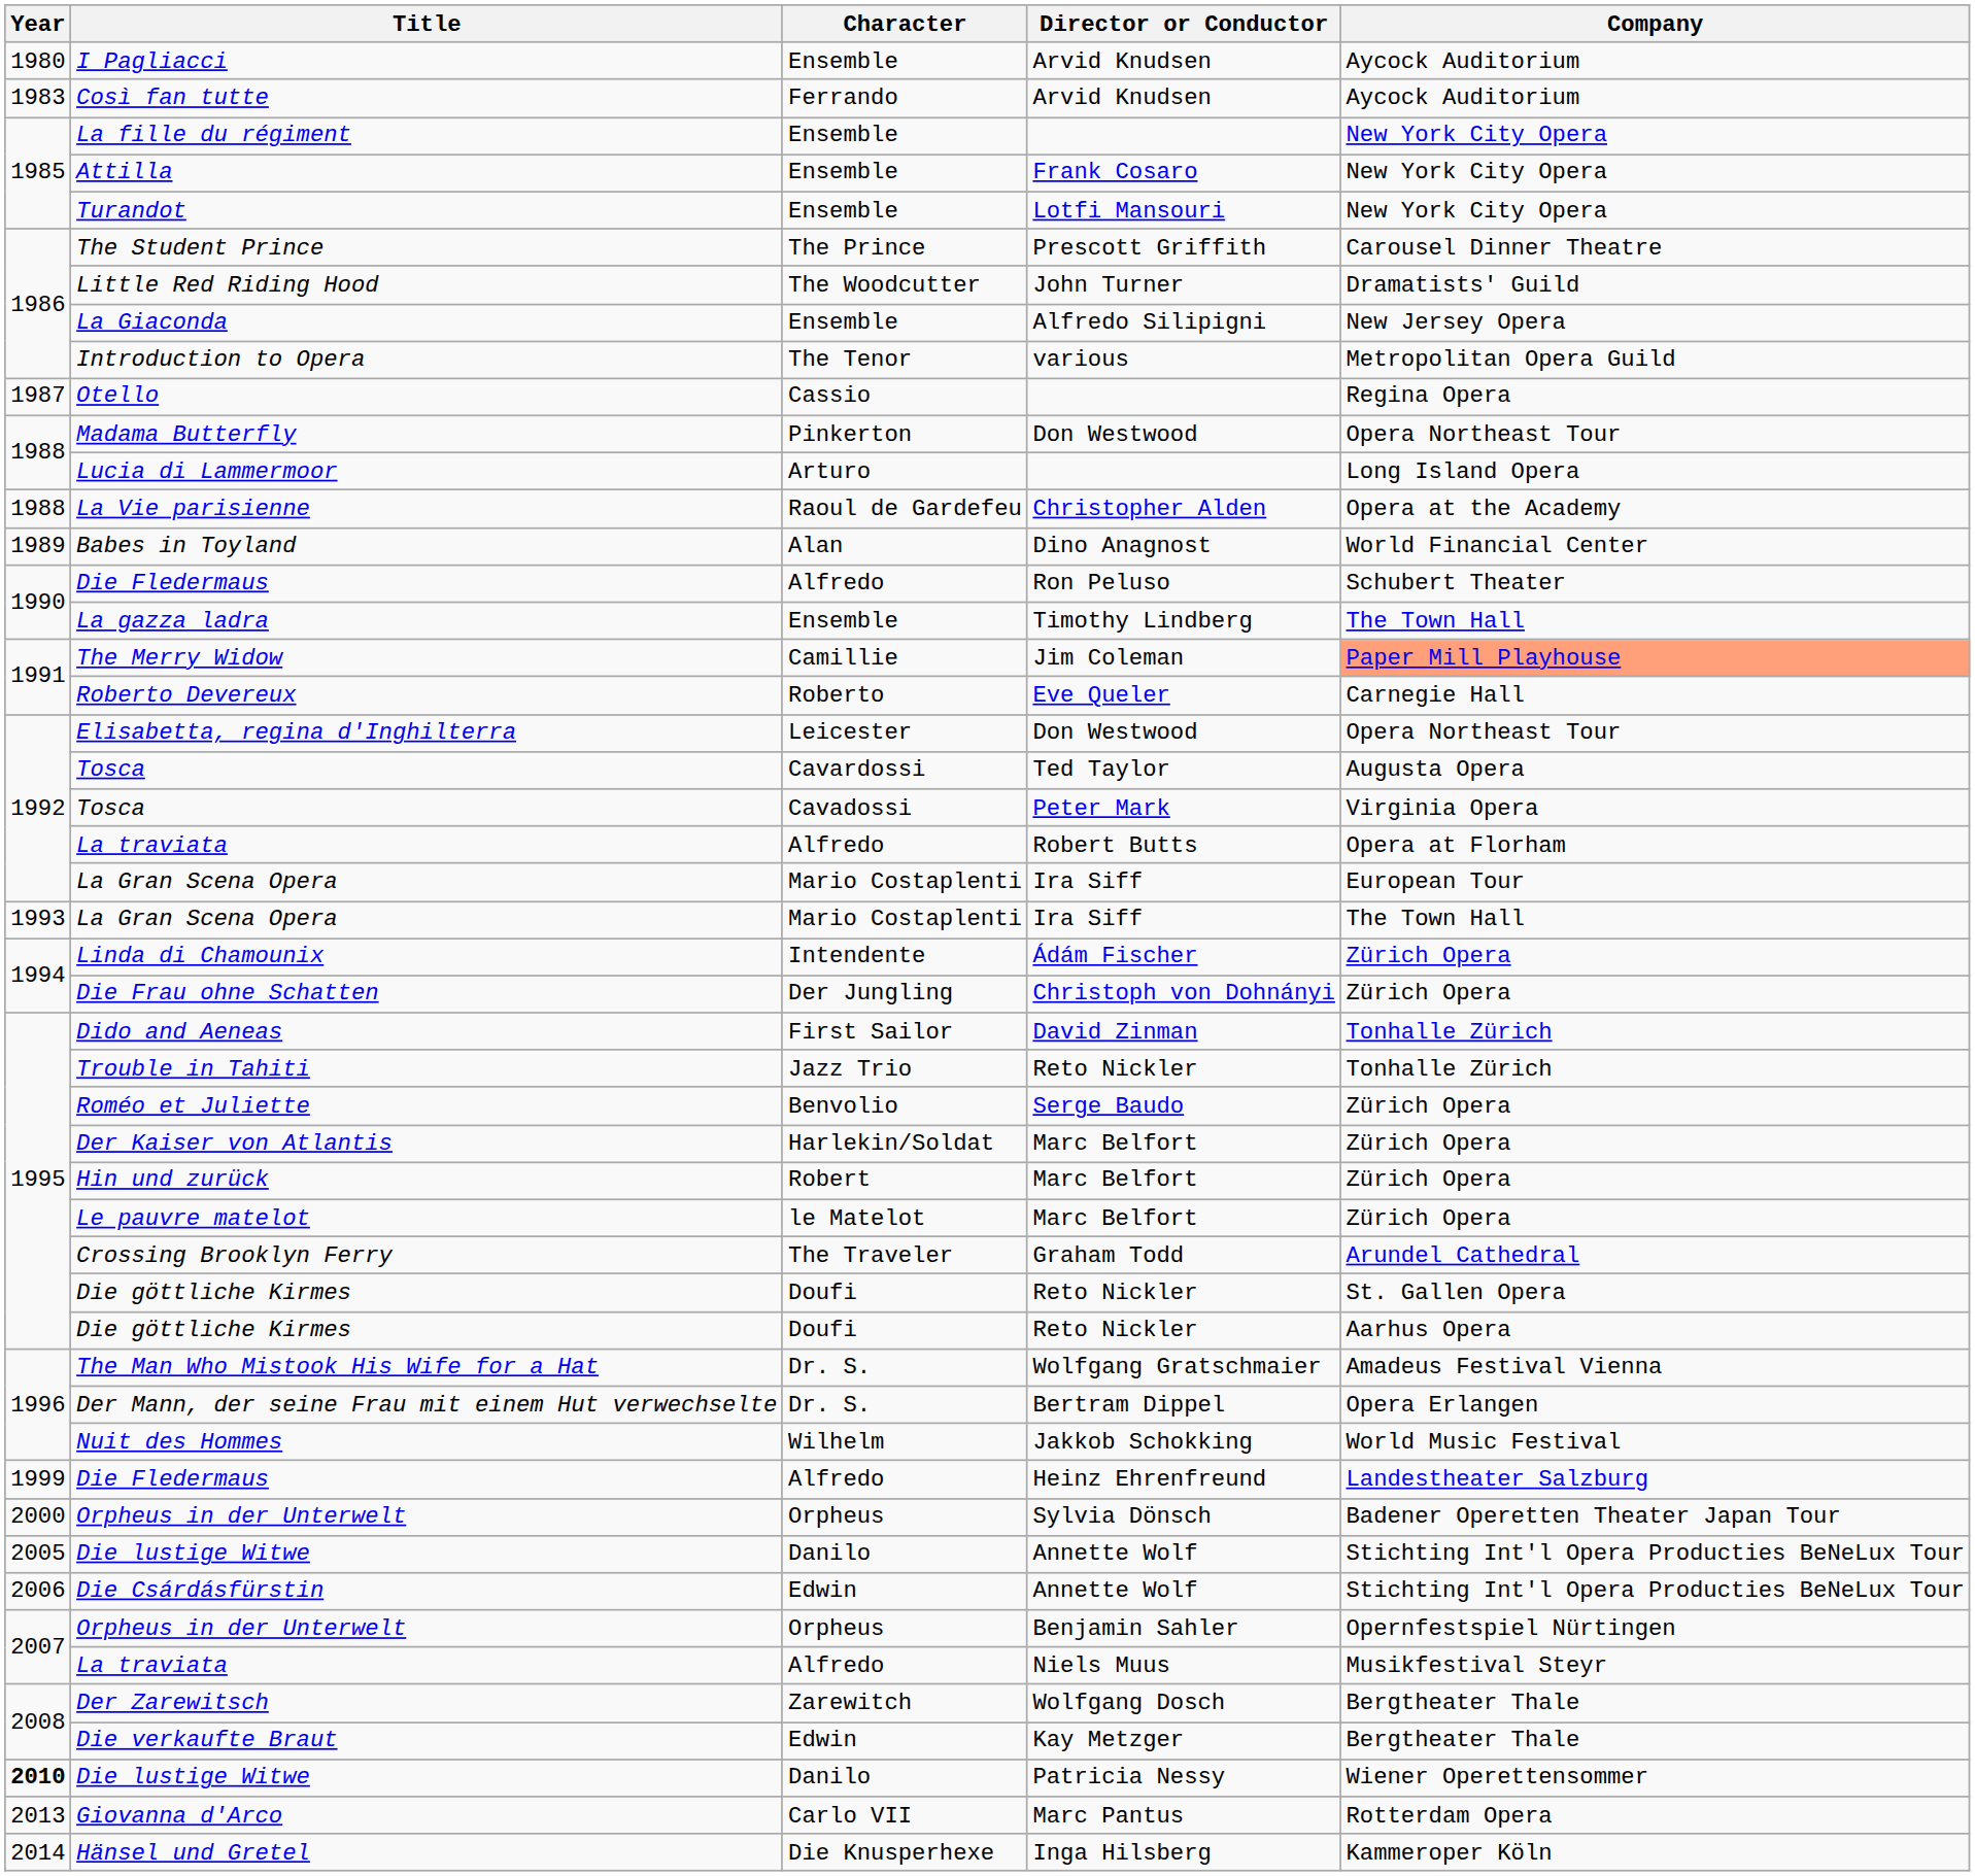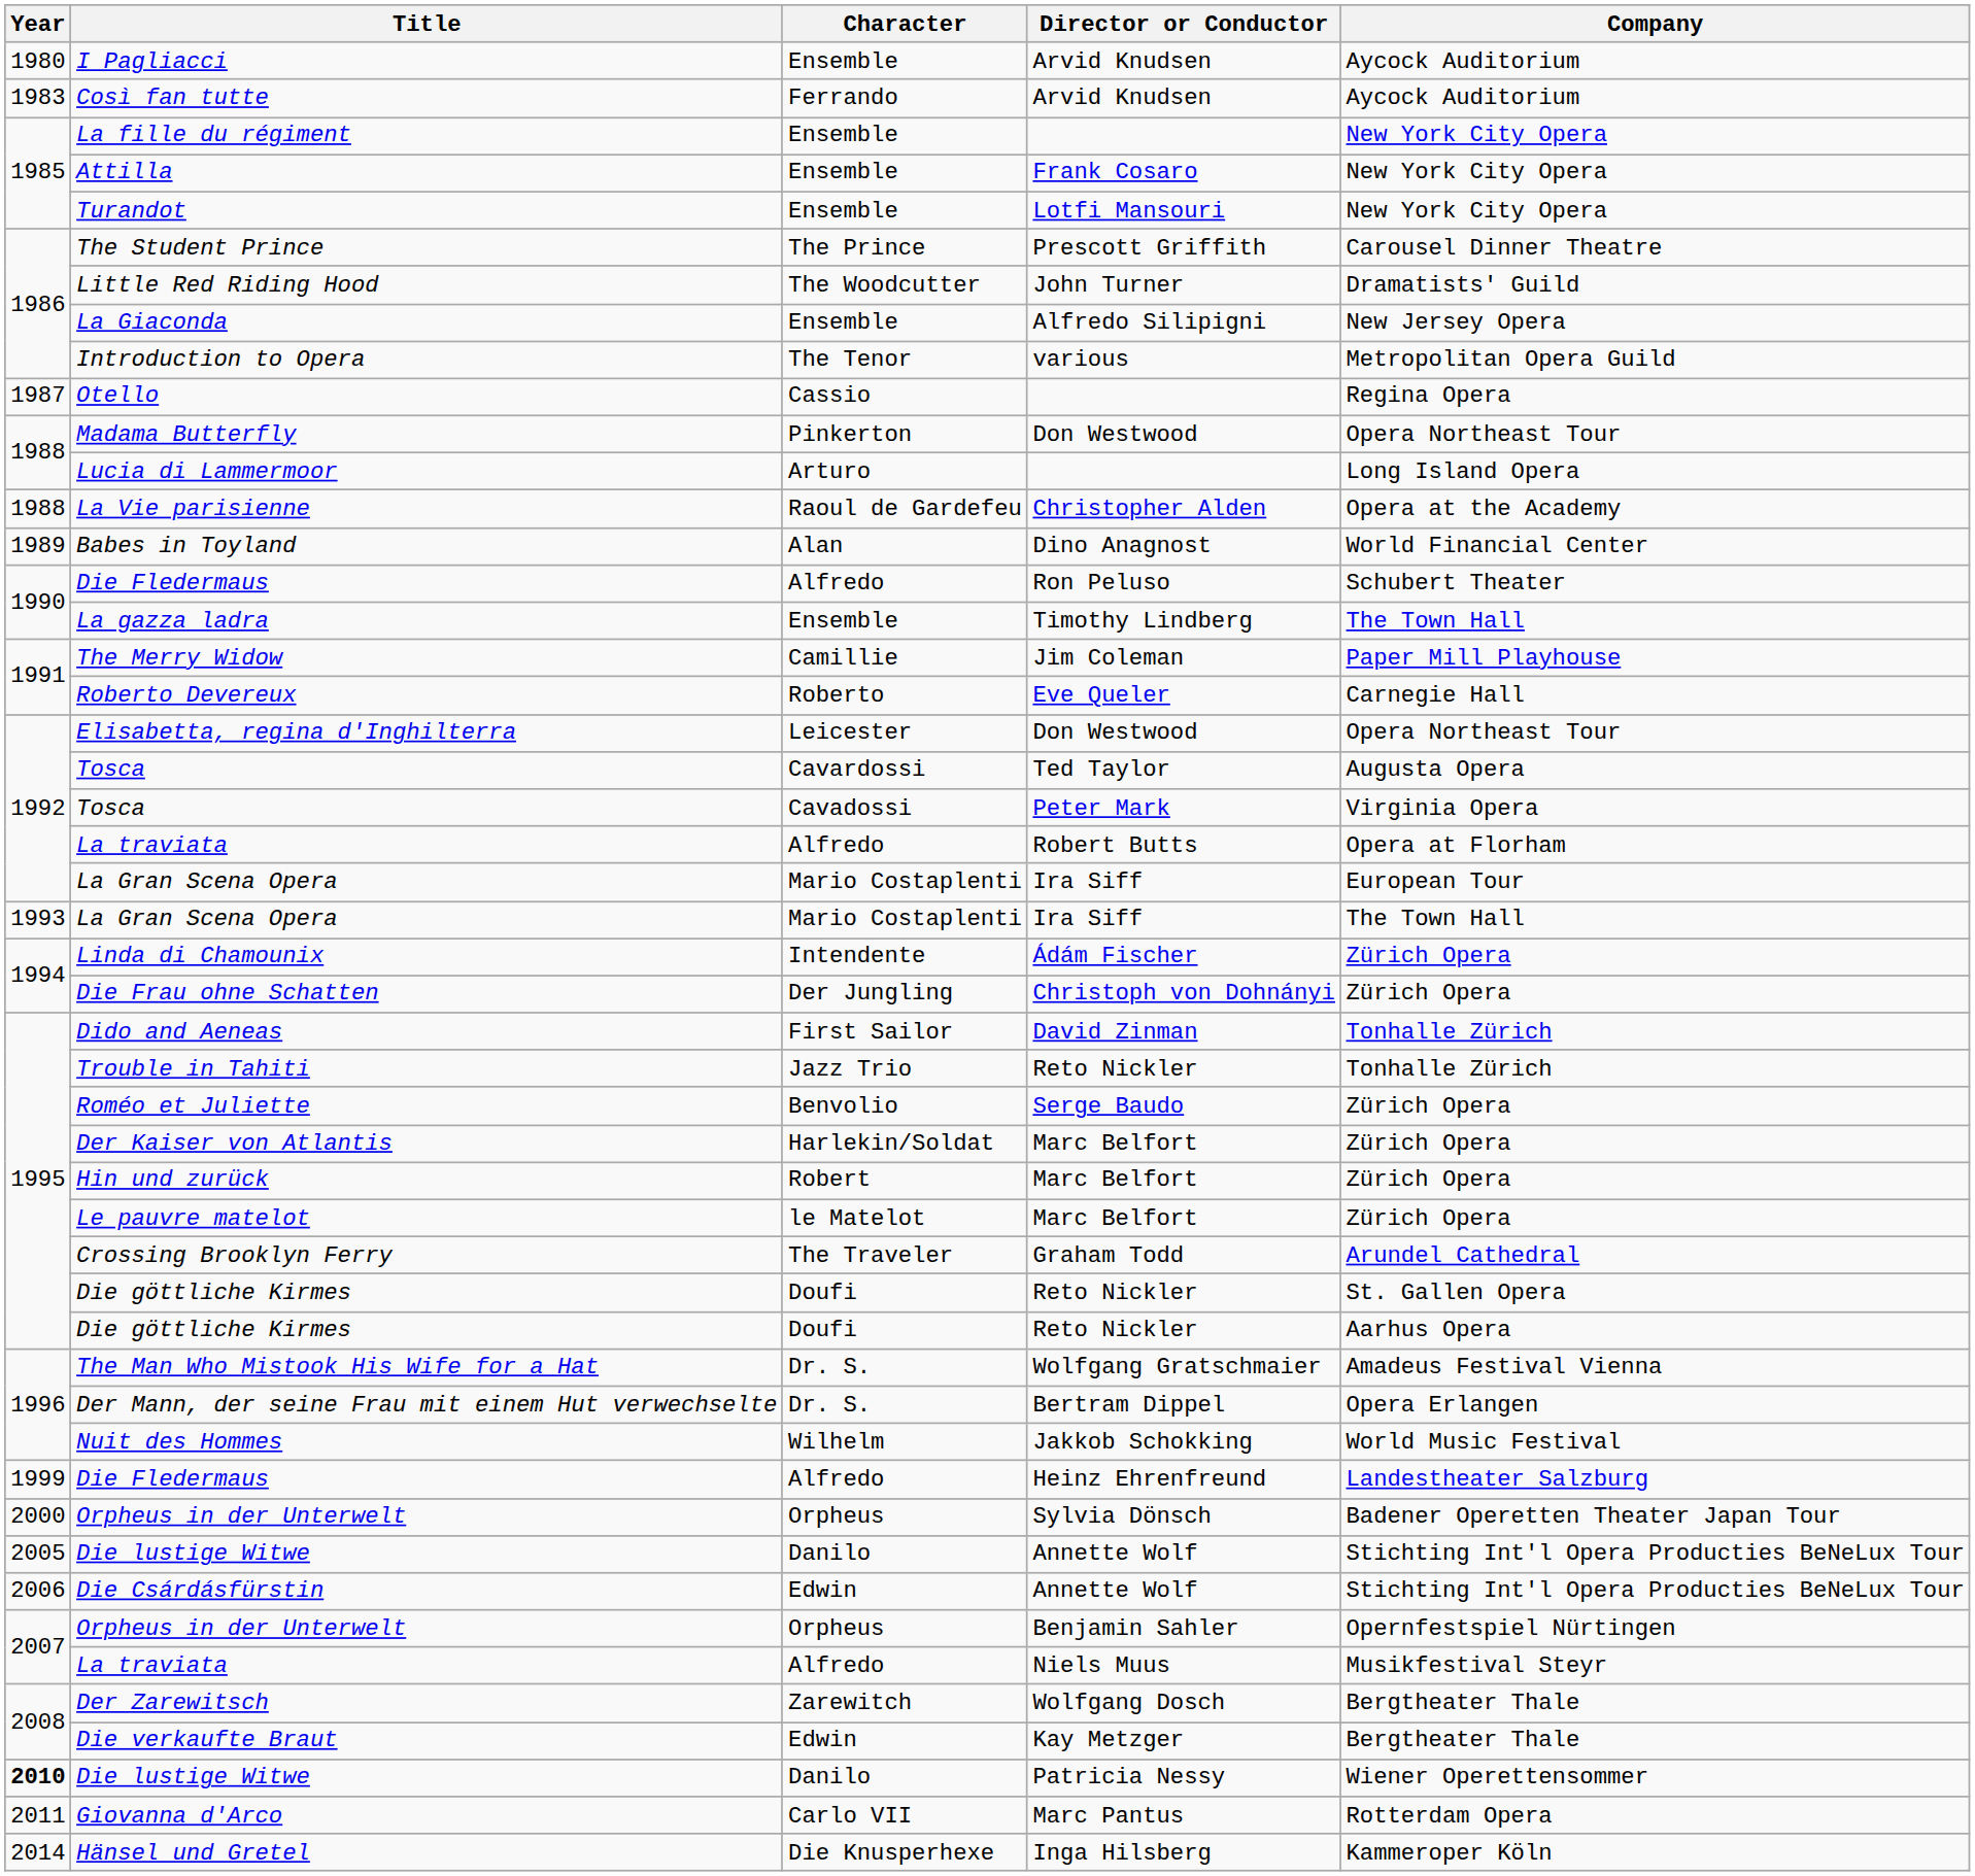 <table class="wikitable">
 <tr>
 <th>Year</th>
 <th>Title</th>
 <th>Character</th>
 <th>Director or Conductor</th>
 <th>Company</th>
 </tr>
 <tr>
 <td>1980</td>
 <td><em><a href='#'>I Pagliacci</a></em></td>
 <td>Ensemble</td>
 <td>Arvid Knudsen</td>
 <td>Aycock Auditorium</td>
 </tr>
 <tr>
 <td>1983</td>
 <td><em><a href='#'>Così fan tutte</a></em></td>
 <td>Ferrando</td>
 <td>Arvid Knudsen</td>
 <td>Aycock Auditorium</td>
 </tr>
 <tr>
 <td rowspan="3">1985</td>
 <td><em><a href='#'>La fille du régiment</a></em></td>
 <td>Ensemble</td>
 <td></td>
 <td><a href='#'>New York City Opera</a></td>
 </tr>
 <tr>
 <td><em><a href='#'>Attilla</a></em></td>
 <td>Ensemble</td>
 <td><a href='#'>Frank Cosaro</a></td>
 <td>New York City Opera</td>
 </tr>
 <tr>
 <td><em><a href='#'>Turandot</a></em></td>
 <td>Ensemble</td>
 <td><a href='#'>Lotfi Mansouri</a></td>
 <td>New York City Opera</td>
 </tr>
 <tr>
 <td rowspan="4">1986</td>
 <td><em>The Student Prince</em></td>
 <td>The Prince</td>
 <td>Prescott Griffith</td>
 <td>Carousel Dinner Theatre</td>
 </tr>
 <tr>
 <td><em>Little Red Riding Hood</em></td>
 <td>The Woodcutter</td>
 <td>John Turner</td>
 <td>Dramatists' Guild</td>
 </tr>
 <tr>
 <td><em><a href='#'>La Giaconda</a></em></td>
 <td>Ensemble</td>
 <td>Alfredo Silipigni</td>
 <td>New Jersey Opera</td>
 </tr>
 <tr>
 <td><em>Introduction to Opera</em></td>
 <td>The Tenor</td>
 <td>various</td>
 <td>Metropolitan Opera Guild</td>
 </tr>
 <tr>
 <td>1987</td>
 <td><em><a href='#'>Otello</a></em></td>
 <td>Cassio</td>
 <td></td>
 <td>Regina Opera</td>
 </tr>
 <tr>
 <td rowspan="2">1988</td>
 <td><em><a href='#'>Madama Butterfly</a></em></td>
 <td>Pinkerton</td>
 <td>Don Westwood</td>
 <td>Opera Northeast Tour</td>
 </tr>
 <tr>
 <td><em><a href='#'>Lucia di Lammermoor</a></em></td>
 <td>Arturo</td>
 <td></td>
 <td>Long Island Opera</td>
 </tr>
 <tr>
 <td>1988</td>
 <td><em><a href='#'>La Vie parisienne</a></em></td>
 <td>Raoul de Gardefeu</td>
 <td><a href='#'>Christopher Alden</a></td>
 <td>Opera at the Academy</td>
 </tr>
 <tr>
 <td>1989</td>
 <td><em>Babes in Toyland</em></td>
 <td>Alan</td>
 <td>Dino Anagnost</td>
 <td>World Financial Center</td>
 </tr>
 <tr>
 <td rowspan="2">1990</td>
 <td><em><a href='#'>Die Fledermaus</a></em></td>
 <td>Alfredo</td>
 <td>Ron Peluso</td>
 <td>Schubert Theater</td>
 </tr>
 <tr>
 <td><em><a href='#'>La gazza ladra</a></em></td>
 <td>Ensemble</td>
 <td>Timothy Lindberg</td>
 <td><a href='#'>The Town Hall</a></td>
 </tr>
 <tr>
 <td rowspan="2">1991</td>
 <td><em><a href='#'>The Merry Widow</a></em></td>
 <td>Camillie</td>
 <td>Jim Coleman</td>
-<td style="background: lightsalmon;"><a href='#'>Paper Mill Playhouse</a></td>
+<td><a href='#'>Paper Mill Playhouse</a></td>
 </tr>
 <tr>
 <td><em><a href='#'>Roberto Devereux</a></em></td>
 <td>Roberto</td>
 <td><a href='#'>Eve Queler</a></td>
 <td>Carnegie Hall</td>
 </tr>
 <tr>
 <td rowspan="5">1992</td>
 <td><em><a href='#'>Elisabetta, regina d'Inghilterra</a></em></td>
 <td>Leicester</td>
 <td>Don Westwood</td>
 <td>Opera Northeast Tour</td>
 </tr>
 <tr>
 <td><em><a href='#'>Tosca</a></em></td>
 <td>Cavardossi</td>
 <td>Ted Taylor</td>
 <td>Augusta Opera</td>
 </tr>
 <tr>
 <td><em>Tosca</em></td>
 <td>Cavadossi</td>
 <td><a href='#'>Peter Mark</a></td>
 <td>Virginia Opera</td>
 </tr>
 <tr>
 <td><em><a href='#'>La traviata</a></em></td>
 <td>Alfredo</td>
 <td>Robert Butts</td>
 <td>Opera at Florham</td>
 </tr>
 <tr>
 <td><em>La Gran Scena Opera</em></td>
 <td>Mario Costaplenti</td>
 <td>Ira Siff</td>
 <td>European Tour</td>
 </tr>
 <tr>
 <td>1993</td>
 <td><em>La Gran Scena Opera</em></td>
 <td>Mario Costaplenti</td>
 <td>Ira Siff</td>
 <td>The Town Hall</td>
 </tr>
 <tr>
 <td rowspan="2">1994</td>
 <td><em><a href='#'>Linda di Chamounix</a></em></td>
 <td>Intendente</td>
 <td><a href='#'>Ádám Fischer</a></td>
 <td><a href='#'>Zürich Opera</a></td>
 </tr>
 <tr>
 <td><em><a href='#'>Die Frau ohne Schatten</a></em></td>
 <td>Der Jungling</td>
 <td><a href='#'>Christoph von Dohnányi</a></td>
 <td>Zürich Opera</td>
 </tr>
 <tr>
 <td rowspan="9">1995</td>
 <td><em><a href='#'>Dido and Aeneas</a></em></td>
 <td>First Sailor</td>
 <td><a href='#'>David Zinman</a></td>
 <td><a href='#'>Tonhalle Zürich</a></td>
 </tr>
 <tr>
 <td><em><a href='#'>Trouble in Tahiti</a></em></td>
 <td>Jazz Trio</td>
 <td>Reto Nickler</td>
 <td>Tonhalle Zürich</td>
 </tr>
 <tr>
 <td><em><a href='#'>Roméo et Juliette</a></em></td>
 <td>Benvolio</td>
 <td><a href='#'>Serge Baudo</a></td>
 <td>Zürich Opera</td>
 </tr>
 <tr>
 <td><em><a href='#'>Der Kaiser von Atlantis</a></em></td>
 <td>Harlekin/Soldat</td>
 <td>Marc Belfort</td>
 <td>Zürich Opera</td>
 </tr>
 <tr>
 <td><em><a href='#'>Hin und zurück</a></em></td>
 <td>Robert</td>
 <td>Marc Belfort</td>
 <td>Zürich Opera</td>
 </tr>
 <tr>
 <td><em><a href='#'>Le pauvre matelot</a></em></td>
 <td>le Matelot</td>
 <td>Marc Belfort</td>
 <td>Zürich Opera</td>
 </tr>
 <tr>
 <td><em>Crossing Brooklyn Ferry</em></td>
 <td>The Traveler</td>
 <td>Graham Todd</td>
 <td><a href='#'>Arundel Cathedral</a></td>
 </tr>
 <tr>
 <td><em>Die göttliche Kirmes</em></td>
 <td>Doufi</td>
 <td>Reto Nickler</td>
 <td>St. Gallen Opera</td>
 </tr>
 <tr>
 <td><em>Die göttliche Kirmes</em></td>
 <td>Doufi</td>
 <td>Reto Nickler</td>
 <td>Aarhus Opera</td>
 </tr>
 <tr>
 <td rowspan="3">1996</td>
 <td><em><a href='#'>The Man Who Mistook His Wife for a Hat</a></em></td>
 <td>Dr. S.</td>
 <td>Wolfgang Gratschmaier</td>
 <td>Amadeus Festival Vienna</td>
 </tr>
 <tr>
 <td><em>Der Mann, der seine Frau mit einem Hut verwechselte</em></td>
 <td>Dr. S.</td>
 <td>Bertram Dippel</td>
 <td>Opera Erlangen</td>
 </tr>
 <tr>
 <td><em><a href='#'>Nuit des Hommes</a></em></td>
 <td>Wilhelm</td>
 <td>Jakkob Schokking</td>
 <td>World Music Festival</td>
 </tr>
 <tr>
 <td>1999</td>
 <td><em><a href='#'>Die Fledermaus</a></em></td>
 <td>Alfredo</td>
 <td>Heinz Ehrenfreund</td>
 <td><a href='#'>Landestheater Salzburg</a></td>
 </tr>
 <tr>
 <td>2000</td>
 <td><em><a href='#'>Orpheus in der Unterwelt</a></em></td>
 <td>Orpheus</td>
 <td>Sylvia Dönsch</td>
 <td>Badener Operetten Theater Japan Tour</td>
 </tr>
 <tr>
 <td>2005</td>
 <td><em><a href='#'>Die lustige Witwe</a></em></td>
 <td>Danilo</td>
 <td>Annette Wolf</td>
 <td>Stichting Int'l Opera Producties BeNeLux Tour</td>
 </tr>
 <tr>
 <td>2006</td>
 <td><em><a href='#'>Die Csárdásfürstin</a></em></td>
 <td>Edwin</td>
 <td>Annette Wolf</td>
 <td>Stichting Int'l Opera Producties BeNeLux Tour</td>
 </tr>
 <tr>
 <td rowspan="2">2007</td>
 <td><em><a href='#'>Orpheus in der Unterwelt</a></em></td>
 <td>Orpheus</td>
 <td>Benjamin Sahler</td>
 <td>Opernfestspiel Nürtingen</td>
 </tr>
 <tr>
 <td><em><a href='#'>La traviata</a></em></td>
 <td>Alfredo</td>
 <td>Niels Muus</td>
 <td>Musikfestival Steyr</td>
 </tr>
 <tr>
 <td rowspan="2">2008</td>
 <td><em><a href='#'>Der Zarewitsch</a></em></td>
 <td>Zarewitch</td>
 <td>Wolfgang Dosch</td>
 <td>Bergtheater Thale</td>
 </tr>
 <tr>
 <td><em><a href='#'>Die verkaufte Braut</a></em></td>
 <td>Edwin</td>
 <td>Kay Metzger</td>
 <td>Bergtheater Thale</td>
 </tr>
 <tr>
 <td><strong>2010</strong></td>
 <td><em><a href='#'>Die lustige Witwe</a></em></td>
 <td>Danilo</td>
 <td>Patricia Nessy</td>
 <td>Wiener Operettensommer</td>
 </tr>
 <tr>
-<td>2013</td>
+<td>2011</td>
 <td><em><a href='#'>Giovanna d'Arco</a></em></td>
 <td>Carlo VII</td>
 <td>Marc Pantus</td>
 <td>Rotterdam Opera</td>
 </tr>
 <tr>
 <td>2014</td>
 <td><em><a href='#'>Hänsel und Gretel</a></em></td>
 <td>Die Knusperhexe</td>
 <td>Inga Hilsberg</td>
 <td>Kammeroper Köln</td>
 </tr>
 </table>
